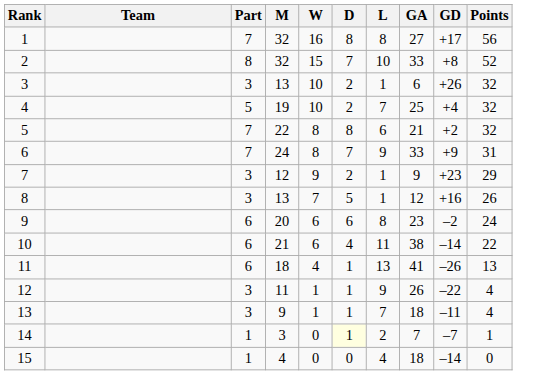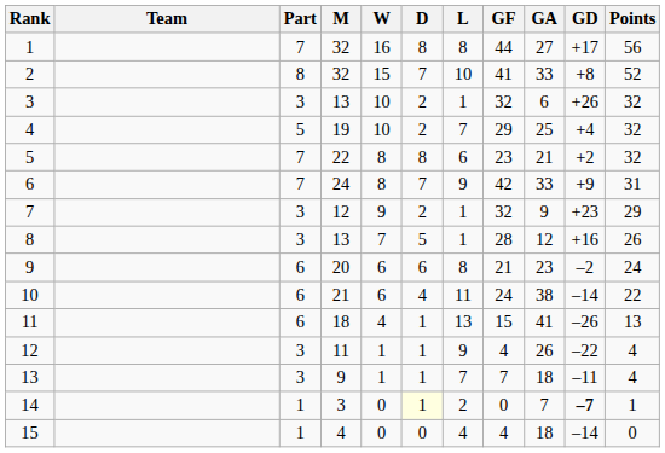 <table class="wikitable" style="text-align: center; font-size:100% ">
 <tr>
 <th width=20>Rank</th>
 <th width=200>Team</th>
 <th width=30>Part</th>
 <th width=30>M</th>
 <th width=30>W</th>
 <th width=30>D</th>
 <th width=30>L</th>
+<th width=30>GF</th>
 <th width=30>GA</th>
 <th width=30>GD</th>
 <th width=30>Points</th>
 </tr>
 <tr>
 <td>1</td>
 <td align=left></td>
 <td>7</td>
 <td>32</td>
 <td>16</td>
 <td>8</td>
 <td>8</td>
+<td>44</td>
 <td>27</td>
 <td>+17</td>
 <td>56</td>
 </tr>
 <tr>
 <td>2</td>
 <td align=left></td>
 <td>8</td>
 <td>32</td>
 <td>15</td>
 <td>7</td>
 <td>10</td>
+<td>41</td>
 <td>33</td>
 <td>+8</td>
 <td>52</td>
 </tr>
 <tr>
 <td>3</td>
 <td align=left></td>
 <td>3</td>
 <td>13</td>
 <td>10</td>
 <td>2</td>
 <td>1</td>
+<td>32</td>
 <td>6</td>
 <td>+26</td>
 <td>32</td>
 </tr>
 <tr>
 <td>4</td>
 <td align=left></td>
 <td>5</td>
 <td>19</td>
 <td>10</td>
 <td>2</td>
 <td>7</td>
+<td>29</td>
 <td>25</td>
 <td>+4</td>
 <td>32</td>
 </tr>
 <tr>
 <td>5</td>
 <td align=left></td>
 <td>7</td>
 <td>22</td>
 <td>8</td>
 <td>8</td>
 <td>6</td>
+<td>23</td>
 <td>21</td>
 <td>+2</td>
 <td>32</td>
 </tr>
 <tr>
 <td>6</td>
 <td align=left></td>
 <td>7</td>
 <td>24</td>
 <td>8</td>
 <td>7</td>
 <td>9</td>
+<td>42</td>
 <td>33</td>
 <td>+9</td>
 <td>31</td>
 </tr>
 <tr>
 <td>7</td>
 <td align=left></td>
 <td>3</td>
 <td>12</td>
 <td>9</td>
 <td>2</td>
 <td>1</td>
+<td>32</td>
 <td>9</td>
 <td>+23</td>
 <td>29</td>
 </tr>
 <tr>
 <td>8</td>
 <td align=left></td>
 <td>3</td>
 <td>13</td>
 <td>7</td>
 <td>5</td>
 <td>1</td>
+<td>28</td>
 <td>12</td>
 <td>+16</td>
 <td>26</td>
 </tr>
 <tr>
 <td>9</td>
 <td align=left></td>
 <td>6</td>
 <td>20</td>
 <td>6</td>
 <td>6</td>
 <td>8</td>
+<td>21</td>
 <td>23</td>
 <td>–2</td>
 <td>24</td>
 </tr>
 <tr>
 <td>10</td>
 <td align=left></td>
 <td>6</td>
 <td>21</td>
 <td>6</td>
 <td>4</td>
 <td>11</td>
+<td>24</td>
 <td>38</td>
 <td>–14</td>
 <td>22</td>
 </tr>
 <tr>
 <td>11</td>
 <td align=left></td>
 <td>6</td>
 <td>18</td>
 <td>4</td>
 <td>1</td>
 <td>13</td>
+<td>15</td>
 <td>41</td>
 <td>–26</td>
 <td>13</td>
 </tr>
 <tr>
 <td>12</td>
 <td align=left></td>
 <td>3</td>
 <td>11</td>
 <td>1</td>
 <td>1</td>
 <td>9</td>
+<td>4</td>
 <td>26</td>
 <td>–22</td>
 <td>4</td>
 </tr>
 <tr>
 <td>13</td>
 <td align=left></td>
 <td>3</td>
 <td>9</td>
 <td>1</td>
 <td>1</td>
+<td>7</td>
 <td>7</td>
 <td>18</td>
 <td>–11</td>
 <td>4</td>
 </tr>
 <tr>
 <td>14</td>
 <td align=left></td>
 <td>1</td>
 <td>3</td>
 <td>0</td>
 <td style="background: lightyellow;">1</td>
 <td>2</td>
+<td>0</td>
 <td>7</td>
-<td>–7</td>
+<td><strong>–7</strong></td>
 <td>1</td>
 </tr>
 <tr>
 <td>15</td>
 <td align=left></td>
 <td>1</td>
 <td>4</td>
 <td>0</td>
 <td>0</td>
 <td>4</td>
+<td>4</td>
 <td>18</td>
 <td>–14</td>
 <td>0</td>
 </tr>
 </table>
